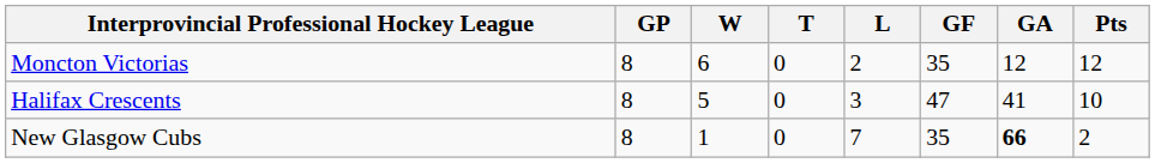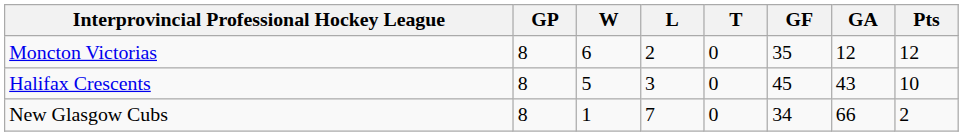 <table class="wikitable">
 <tr>
 <th bgcolor="#DDDDFF" width="40%">Interprovincial Professional Hockey League</th>
 <th bgcolor="#DDDDFF" width="5%">GP</th>
 <th bgcolor="#DDDDFF" width="5%">W</th>
+<th bgcolor="#DDDDFF" width="5%">L</th>
 <th bgcolor="#DDDDFF" width="5%">T</th>
-<th bgcolor="#DDDDFF" width="5%">L</th>
 <th bgcolor="#DDDDFF" width="5%">GF</th>
 <th bgcolor="#DDDDFF" width="5%">GA</th>
 <th bgcolor="#DDDDFF" width="5%">Pts</th>
 </tr>
 <tr>
 <td><a href='#'>Moncton Victorias</a></td>
 <td>8</td>
 <td>6</td>
+<td>2</td>
 <td>0</td>
-<td>2</td>
 <td>35</td>
 <td>12</td>
 <td>12</td>
 </tr>
 <tr>
 <td><a href='#'>Halifax Crescents</a></td>
 <td>8</td>
 <td>5</td>
+<td>3</td>
 <td>0</td>
-<td>3</td>
-<td>47</td>
-<td>41</td>
+<td>45</td>
+<td>43</td>
 <td>10</td>
 </tr>
 <tr>
 <td>New Glasgow Cubs</td>
 <td>8</td>
 <td>1</td>
+<td>7</td>
 <td>0</td>
-<td>7</td>
-<td>35</td>
-<td><strong>66</strong></td>
+<td>34</td>
+<td>66</td>
 <td>2</td>
 </tr>
 </table>
